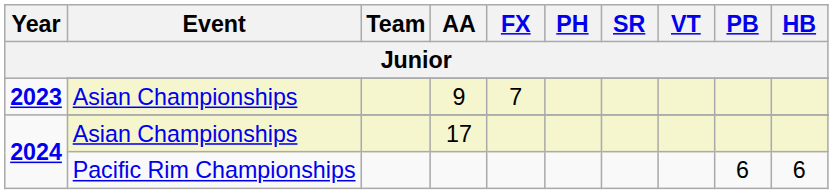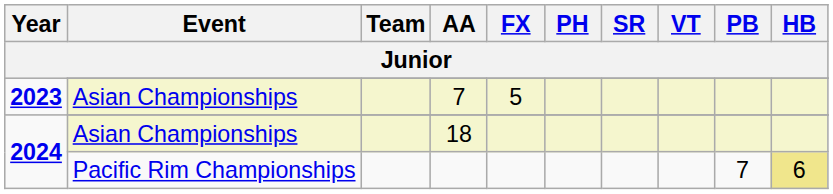 <table class="wikitable" style="text-align:center; font-size:95%;">
 <tr>
 <th align=center>Year</th>
 <th align=center>Event</th>
 <th style="width:30px;">Team</th>
 <th style="width:30px;">AA</th>
 <th style="width:30px;"><a href='#'>FX</a></th>
 <th style="width:30px;"><a href='#'>PH</a></th>
 <th style="width:30px;"><a href='#'>SR</a></th>
 <th style="width:30px;"><a href='#'>VT</a></th>
 <th style="width:30px;"><a href='#'>PB</a></th>
 <th style="width:30px;"><a href='#'>HB</a></th>
 </tr>
 <tr>
 <th colspan="10">Junior</th>
 </tr>
 <tr>
 <td rowspan="2"><strong><a href='#'>2023</a></strong></td>
 </tr>
 <tr bgcolor=#F5F6CE>
 <td align=left><a href='#'>Asian Championships</a></td>
 <td></td>
-<td>9</td>
 <td>7</td>
+<td>5</td>
 <td></td>
 <td></td>
 <td></td>
 <td></td>
 <td></td>
 </tr>
 <tr>
 <td rowspan="3"><strong><a href='#'>2024</a></strong></td>
 </tr>
 <tr bgcolor=#F5F6CE>
 <td align=left><a href='#'>Asian Championships</a></td>
 <td></td>
-<td>17</td>
+<td>18</td>
 <td></td>
 <td></td>
 <td></td>
 <td></td>
 <td></td>
 <td></td>
 </tr>
 <tr>
 <td align=left><a href='#'>Pacific Rim Championships</a></td>
 <td></td>
 <td></td>
 <td></td>
 <td></td>
 <td></td>
 <td></td>
-<td>6</td>
-<td>6</td>
+<td>7</td>
+<td style="background: khaki;">6</td>
 </tr>
 </table>
